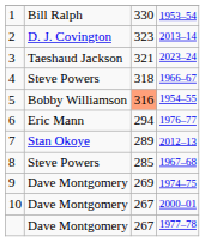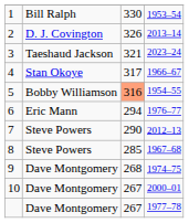 <table class="wikitable">
 <tr>
 </tr>
 <tr>
 <td>1</td>
 <td>Bill Ralph</td>
 <td>330</td>
 <td style="font-size:80%;"><a href='#'>1953–54</a></td>
 </tr>
 <tr>
 <td>2</td>
 <td><a href='#'>D. J. Covington</a></td>
-<td>323</td>
+<td>326</td>
 <td style="font-size:80%;"><a href='#'>2013–14</a></td>
 </tr>
 <tr>
 <td>3</td>
 <td>Taeshaud Jackson</td>
 <td>321</td>
 <td style="font-size:80%;"><a href='#'>2023–24</a></td>
 </tr>
 <tr>
 <td>4</td>
-<td>Steve Powers</td>
-<td>318</td>
+<td><a href='#'>Stan Okoye</a></td>
+<td>317</td>
 <td style="font-size:80%;"><a href='#'>1966–67</a></td>
 </tr>
 <tr>
 <td>5</td>
 <td>Bobby Williamson</td>
 <td style="background: lightsalmon;">316</td>
 <td style="font-size:80%;"><a href='#'>1954–55</a></td>
 </tr>
 <tr>
 <td>6</td>
 <td>Eric Mann</td>
 <td>294</td>
 <td style="font-size:80%;"><a href='#'>1976–77</a></td>
 </tr>
 <tr>
 <td>7</td>
-<td><a href='#'>Stan Okoye</a></td>
-<td>289</td>
+<td>Steve Powers</td>
+<td>290</td>
 <td style="font-size:80%;"><a href='#'>2012–13</a></td>
 </tr>
 <tr>
 <td>8</td>
 <td>Steve Powers</td>
 <td>285</td>
 <td style="font-size:80%;"><a href='#'>1967–68</a></td>
 </tr>
 <tr>
 <td>9</td>
 <td>Dave Montgomery</td>
-<td>269</td>
+<td>268</td>
 <td style="font-size:80%;"><a href='#'>1974–75</a></td>
 </tr>
 <tr>
 <td>10</td>
 <td>Dave Montgomery</td>
 <td>267</td>
 <td style="font-size:80%;"><a href='#'>2000–01</a></td>
 </tr>
 <tr>
 <td></td>
 <td>Dave Montgomery</td>
 <td>267</td>
 <td style="font-size:80%;"><a href='#'>1977–78</a></td>
 </tr>
 </table>
